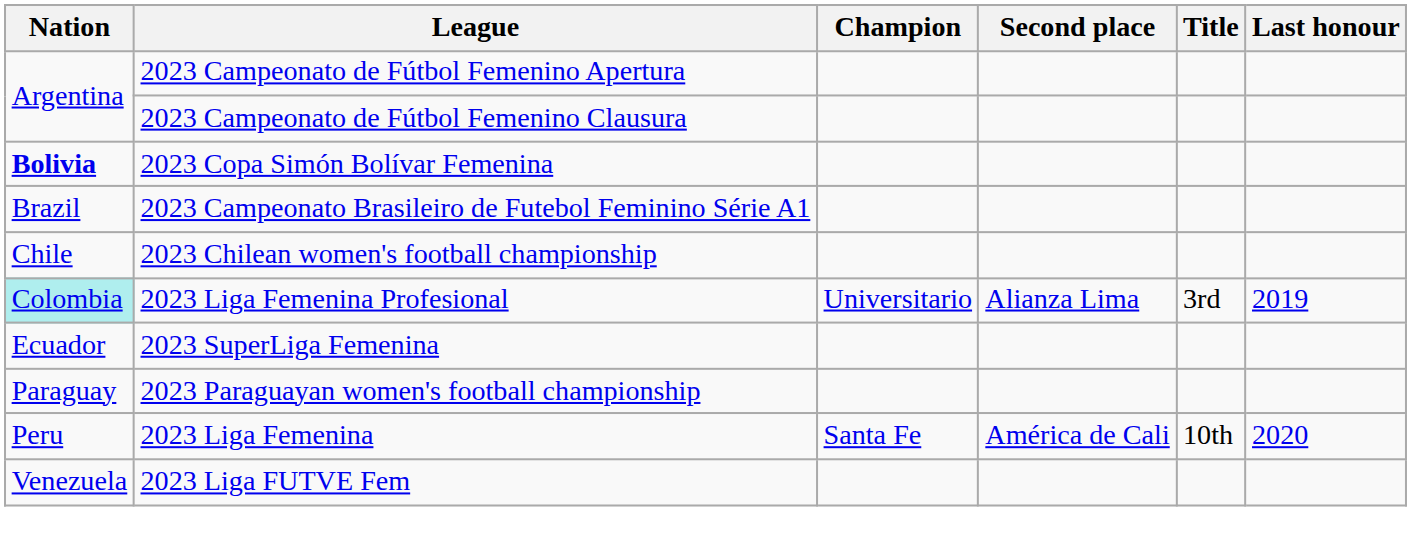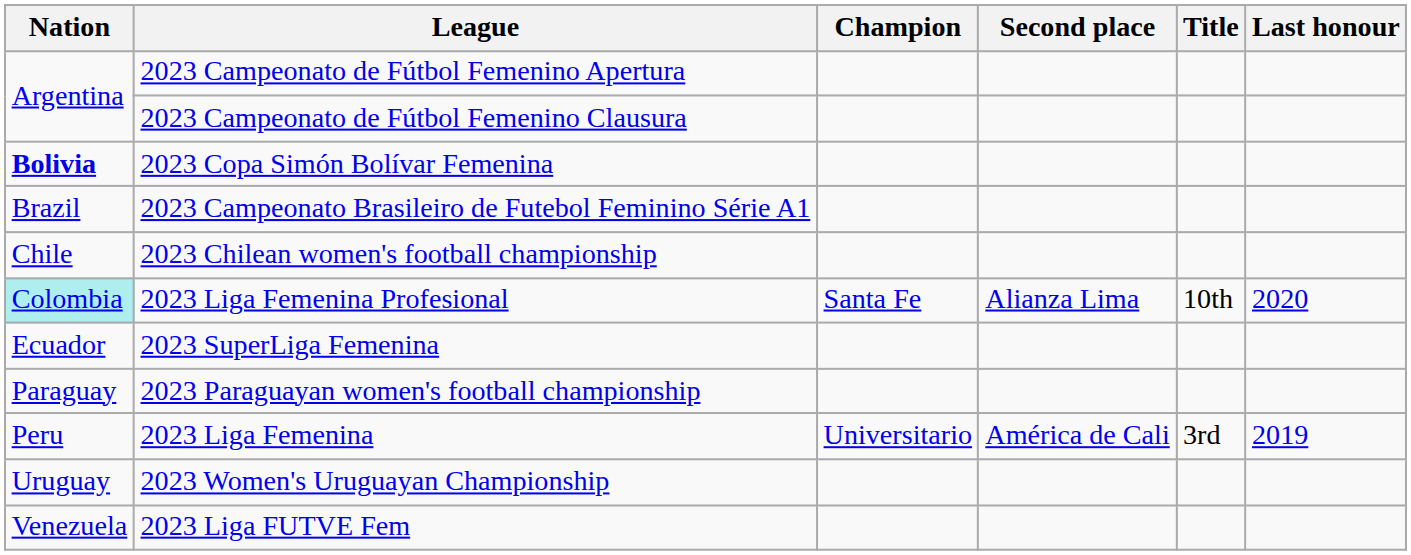 <table class=wikitable style="font-size:14px">
 <tr>
 <th>Nation</th>
 <th>League</th>
 <th>Champion</th>
 <th>Second place</th>
 <th data-sort-type="number">Title</th>
 <th>Last honour</th>
 </tr>
 <tr>
 <td rowspan=2> <a href='#'>Argentina</a></td>
 <td><a href='#'>2023 Campeonato de Fútbol Femenino Apertura</a></td>
 <td></td>
 <td></td>
 <td></td>
 <td></td>
 </tr>
 <tr>
 <td><a href='#'>2023 Campeonato de Fútbol Femenino Clausura</a></td>
 <td></td>
 <td></td>
 <td></td>
 <td></td>
 </tr>
 <tr>
 <td><strong> <a href='#'>Bolivia</a></strong></td>
 <td><a href='#'>2023 Copa Simón Bolívar Femenina</a></td>
 <td></td>
 <td></td>
 <td></td>
 <td></td>
 </tr>
 <tr>
 <td> <a href='#'>Brazil</a></td>
 <td><a href='#'>2023 Campeonato Brasileiro de Futebol Feminino Série A1</a></td>
 <td></td>
 <td></td>
 <td></td>
 <td></td>
 </tr>
 <tr>
 <td> <a href='#'>Chile</a></td>
 <td><a href='#'>2023 Chilean women's football championship</a></td>
 <td></td>
 <td></td>
 <td></td>
 <td></td>
 </tr>
 <tr>
 <td style="background: paleturquoise;"> <a href='#'>Colombia</a></td>
 <td><a href='#'>2023 Liga Femenina Profesional</a></td>
-<td><a href='#'>Universitario</a></td>
+<td><a href='#'>Santa Fe</a></td>
 <td><a href='#'>Alianza Lima</a></td>
-<td>3rd</td>
-<td><a href='#'>2019</a></td>
+<td>10th</td>
+<td><a href='#'>2020</a></td>
 </tr>
 <tr>
 <td> <a href='#'>Ecuador</a></td>
 <td><a href='#'>2023 SuperLiga Femenina</a></td>
 <td></td>
 <td></td>
 <td></td>
 <td></td>
 </tr>
 <tr>
 <td> <a href='#'>Paraguay</a></td>
 <td><a href='#'>2023 Paraguayan women's football championship</a></td>
 <td></td>
 <td></td>
 <td></td>
 <td></td>
 </tr>
 <tr>
 <td> <a href='#'>Peru</a></td>
 <td><a href='#'>2023 Liga Femenina</a></td>
-<td><a href='#'>Santa Fe</a></td>
+<td><a href='#'>Universitario</a></td>
 <td><a href='#'>América de Cali</a></td>
-<td>10th</td>
-<td><a href='#'>2020</a></td>
+<td>3rd</td>
+<td><a href='#'>2019</a></td>
+</tr>
+<tr>
+<td> <a href='#'>Uruguay</a></td>
+<td><a href='#'>2023 Women's Uruguayan Championship</a></td>
+<td></td>
+<td></td>
+<td></td>
+<td></td>
 </tr>
 <tr>
 <td> <a href='#'>Venezuela</a></td>
 <td><a href='#'>2023 Liga FUTVE Fem</a></td>
 <td></td>
 <td></td>
 <td></td>
 <td></td>
 </tr>
 </table>
